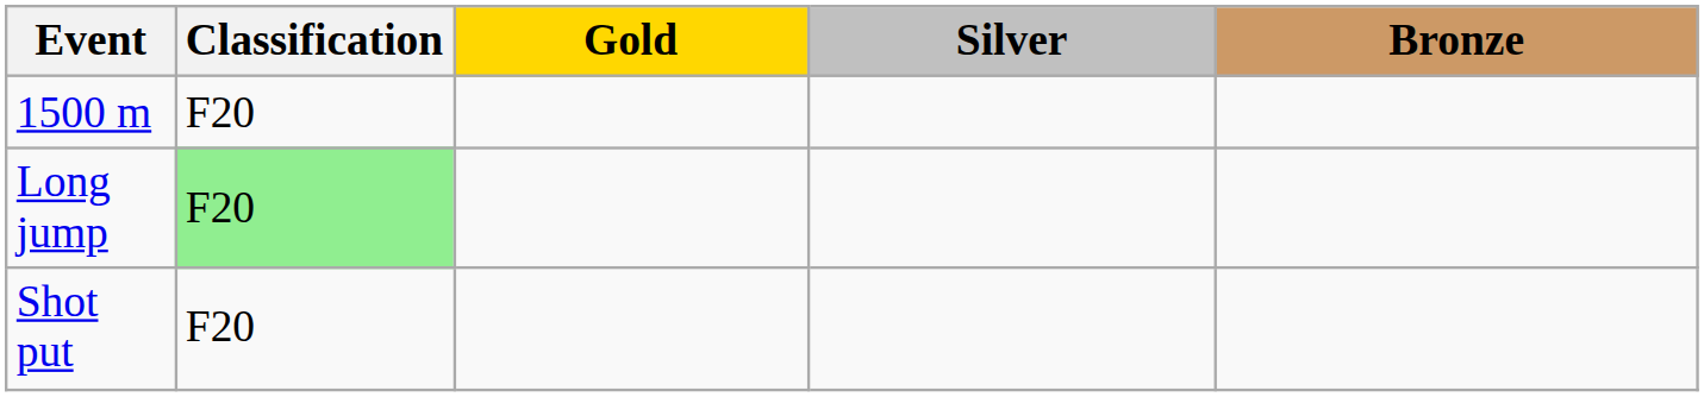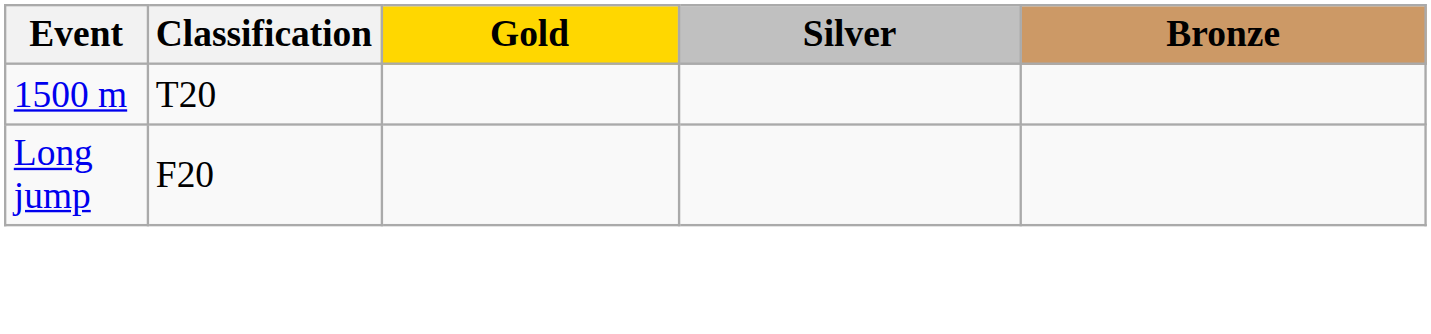 <table class=wikitable style="font-size:100%">
 <tr>
 <th rowspan="1" width="10%">Event</th>
 <th rowspan="1" width="5%">Classification</th>
 <th rowspan="1" style="background:gold;">Gold</th>
 <th colspan="1" style="background:silver;">Silver</th>
 <th colspan="1" style="background:#CC9966;">Bronze</th>
 </tr>
 <tr>
 <td><a href='#'>1500 m</a></td>
-<td>F20<br></td>
+<td>T20<br></td>
 <td></td>
 <td></td>
 <td></td>
 </tr>
 <tr>
 <td><a href='#'>Long jump</a></td>
-<td style="background: lightgreen;">F20<br></td>
-<td></td>
-<td></td>
-<td></td>
-</tr>
-<tr>
-<td><a href='#'>Shot put</a></td>
 <td>F20<br></td>
 <td></td>
 <td></td>
 <td></td>
 </tr>
 </table>
